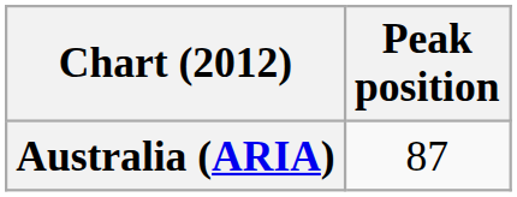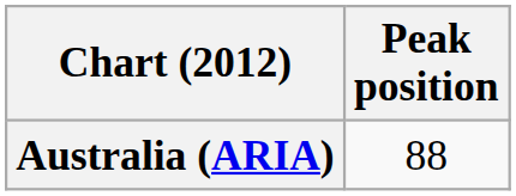 <table class="wikitable sortable plainrowheaders" style="text-align:center">
 <tr>
 <th scope="col">Chart (2012)</th>
 <th scope="col">Peak<br>position</th>
 </tr>
 <tr>
 <th scope="row">Australia (<a href='#'>ARIA</a>)</th>
-<td>87</td>
+<td>88</td>
 </tr>
 </table>
